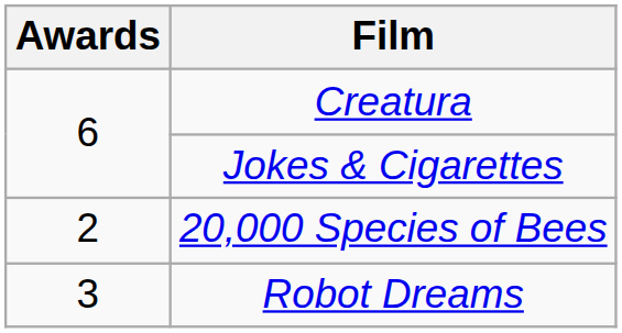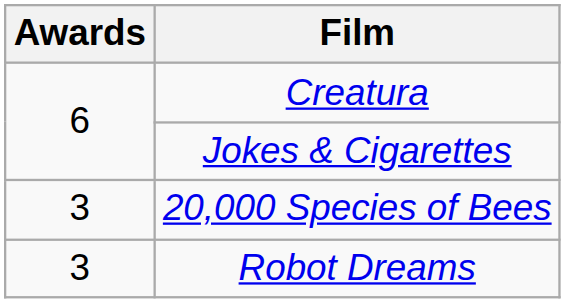 <table class="wikitable plainrowheaders" style="text-align:center;">
 <tr>
 <th scope="col" style="width:55px;">Awards</th>
 <th scope="col" style="text-align:center;">Film</th>
 </tr>
 <tr>
 <td rowspan = "2" scope=row style="text-align:center">6</td>
 <td><em><a href='#'>Creatura</a></em></td>
 </tr>
 <tr>
 <td><em><a href='#'>Jokes & Cigarettes</a></em></td>
 </tr>
 <tr>
-<td rowspan = "1" scope="row" style="text-align:center">2</td>
+<td rowspan = "1" scope="row" style="text-align:center">3</td>
 <td><em><a href='#'>20,000 Species of Bees</a></em></td>
 </tr>
 <tr>
 <td rowspan = "1" scope="row" style="text-align:center">3</td>
 <td><em><a href='#'>Robot Dreams</a></em></td>
 </tr>
 </table>
